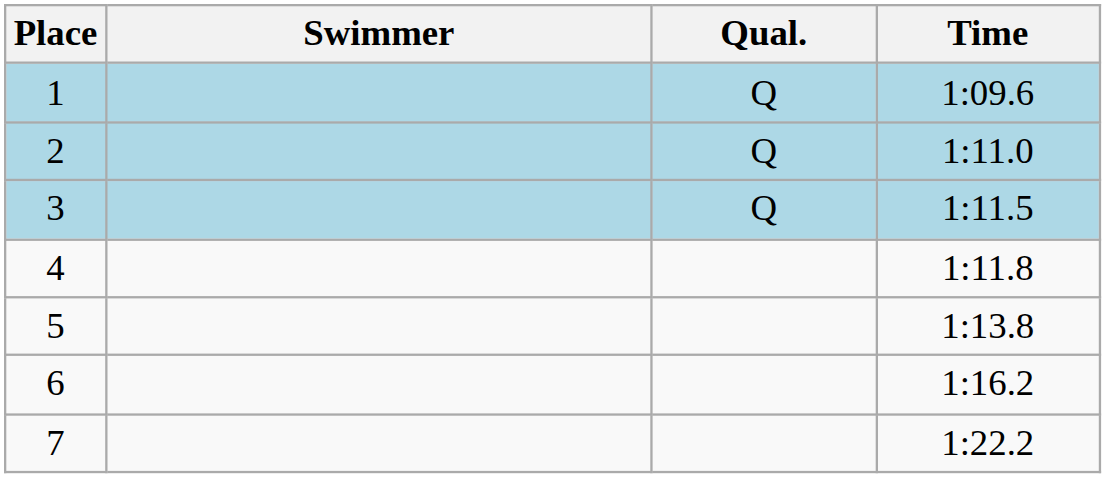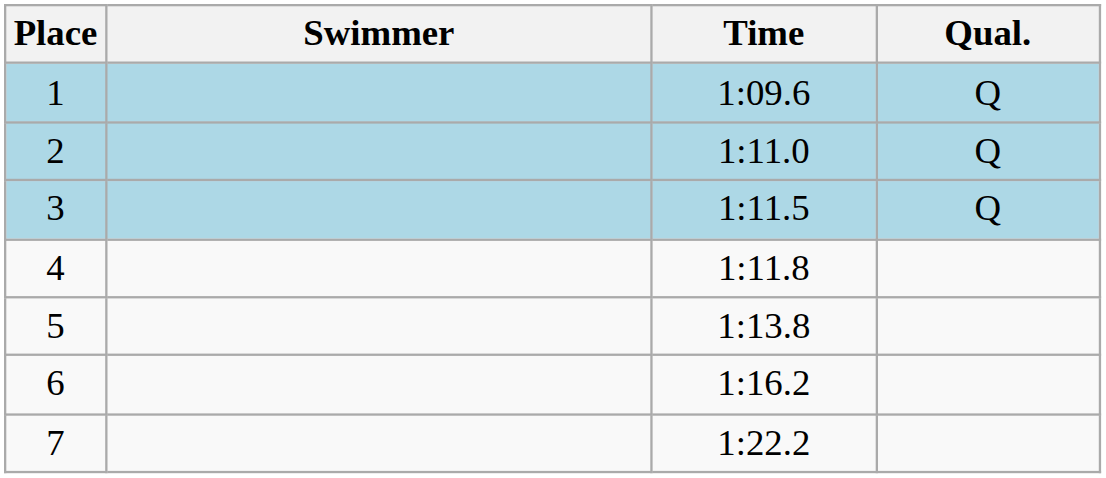 <table class=wikitable style="text-align:center">
 <tr>
 <th>Place</th>
 <th width=230>Swimmer</th>
+<th width=90>Time</th>
 <th width=90>Qual.</th>
-<th width=90>Time</th>
 </tr>
 <tr bgcolor=lightblue>
 <td>1</td>
 <td align=left></td>
+<td>1:09.6</td>
 <td>Q</td>
-<td>1:09.6</td>
 </tr>
 <tr bgcolor=lightblue>
 <td>2</td>
 <td align=left></td>
+<td>1:11.0</td>
 <td>Q</td>
-<td>1:11.0</td>
 </tr>
 <tr bgcolor=lightblue>
 <td>3</td>
 <td align=left></td>
+<td>1:11.5</td>
 <td>Q</td>
-<td>1:11.5</td>
 </tr>
 <tr>
 <td>4</td>
 <td align=left></td>
+<td>1:11.8</td>
 <td></td>
-<td>1:11.8</td>
 </tr>
 <tr>
 <td>5</td>
 <td align=left></td>
+<td>1:13.8</td>
 <td></td>
-<td>1:13.8</td>
 </tr>
 <tr>
 <td>6</td>
 <td align=left></td>
+<td>1:16.2</td>
 <td></td>
-<td>1:16.2</td>
 </tr>
 <tr>
 <td>7</td>
 <td align=left></td>
+<td>1:22.2</td>
 <td></td>
-<td>1:22.2</td>
 </tr>
 </table>
